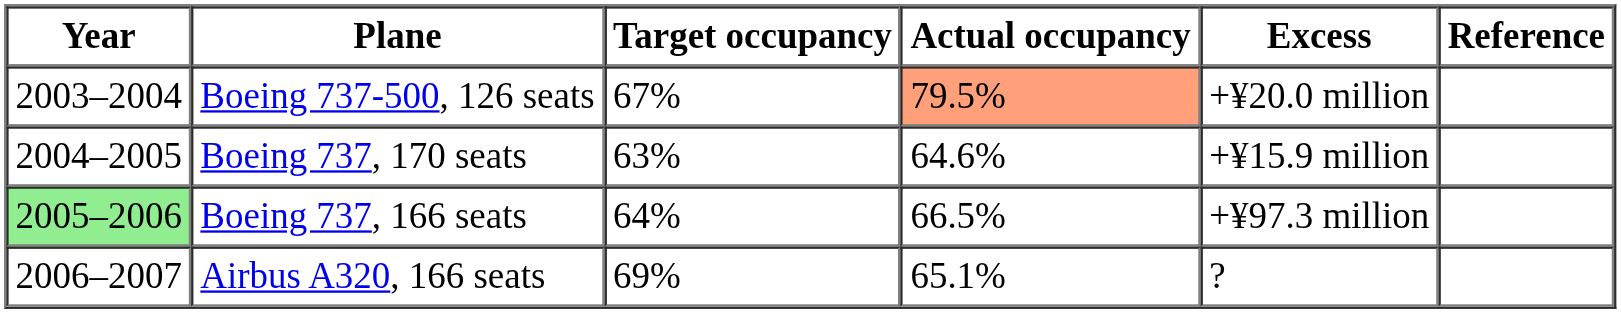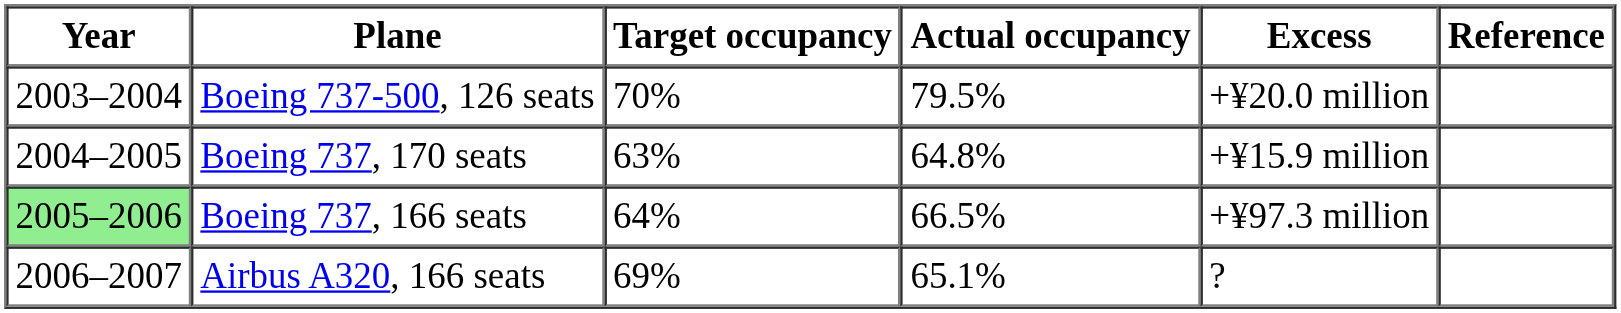 <table border=1 cellpadding=3 cellspacing=0>
 <tr>
 <th>Year</th>
 <th>Plane</th>
 <th>Target occupancy</th>
 <th>Actual occupancy</th>
 <th>Excess</th>
 <th>Reference</th>
 </tr>
 <tr>
 <td>2003–2004</td>
 <td><a href='#'>Boeing 737-500</a>, 126 seats</td>
-<td>67%</td>
-<td style="background: lightsalmon;">79.5%</td>
+<td>70%</td>
+<td>79.5%</td>
 <td>+¥20.0 million</td>
 <td></td>
 </tr>
 <tr>
 <td>2004–2005</td>
 <td><a href='#'>Boeing 737</a>, 170 seats</td>
 <td>63%</td>
-<td>64.6%</td>
+<td>64.8%</td>
 <td>+¥15.9 million</td>
 <td></td>
 </tr>
 <tr>
 <td style="background: lightgreen;">2005–2006</td>
 <td><a href='#'>Boeing 737</a>, 166 seats</td>
 <td>64%</td>
 <td>66.5%</td>
 <td>+¥97.3 million</td>
 <td></td>
 </tr>
 <tr>
 <td>2006–2007</td>
 <td><a href='#'>Airbus A320</a>, 166 seats</td>
 <td>69%</td>
 <td>65.1%</td>
 <td>?</td>
 <td></td>
 </tr>
 </table>
